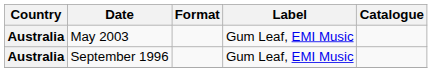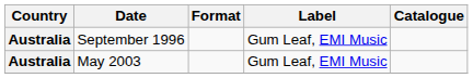 <table class="wikitable plainrowheaders">
 <tr>
 <th scope="col">Country</th>
 <th scope="col">Date</th>
 <th scope="col">Format</th>
 <th scope="col">Label</th>
 <th scope="col">Catalogue</th>
 </tr>
 <tr>
 <th scope="row">Australia</th>
-<td>May 2003</td>
+<td>September 1996</td>
 <td></td>
 <td>Gum Leaf, <a href='#'>EMI Music</a></td>
 <td></td>
 </tr>
 <tr>
 <th scope="row">Australia</th>
-<td>September 1996</td>
+<td>May 2003</td>
 <td></td>
 <td>Gum Leaf, <a href='#'>EMI Music</a></td>
 <td></td>
 </tr>
 <tr>
 </tr>
 </table>
